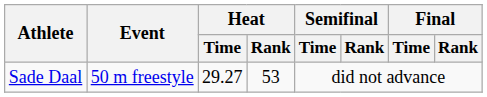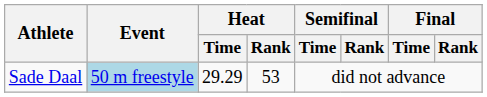 <table class=wikitable style="font-size:90%">
 <tr>
 <th rowspan="2">Athlete</th>
 <th rowspan="2">Event</th>
 <th colspan="2">Heat</th>
 <th colspan="2">Semifinal</th>
 <th colspan="2">Final</th>
 </tr>
 <tr style="font-size:95%">
 <th>Time</th>
 <th>Rank</th>
 <th>Time</th>
 <th>Rank</th>
 <th>Time</th>
 <th>Rank</th>
 </tr>
 <tr align=center>
 <td align=left><a href='#'>Sade Daal</a></td>
-<td align=left><a href='#'>50 m freestyle</a></td>
-<td>29.27</td>
+<td align=left style="background: lightblue;"><a href='#'>50 m freestyle</a></td>
+<td>29.29</td>
 <td>53</td>
 <td colspan=4>did not advance</td>
 </tr>
 </table>
